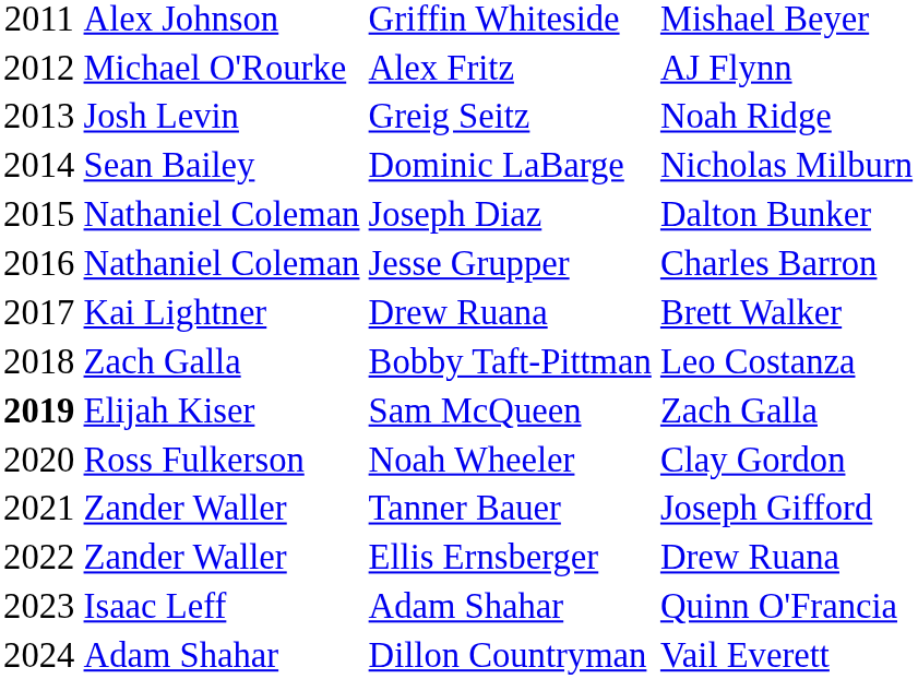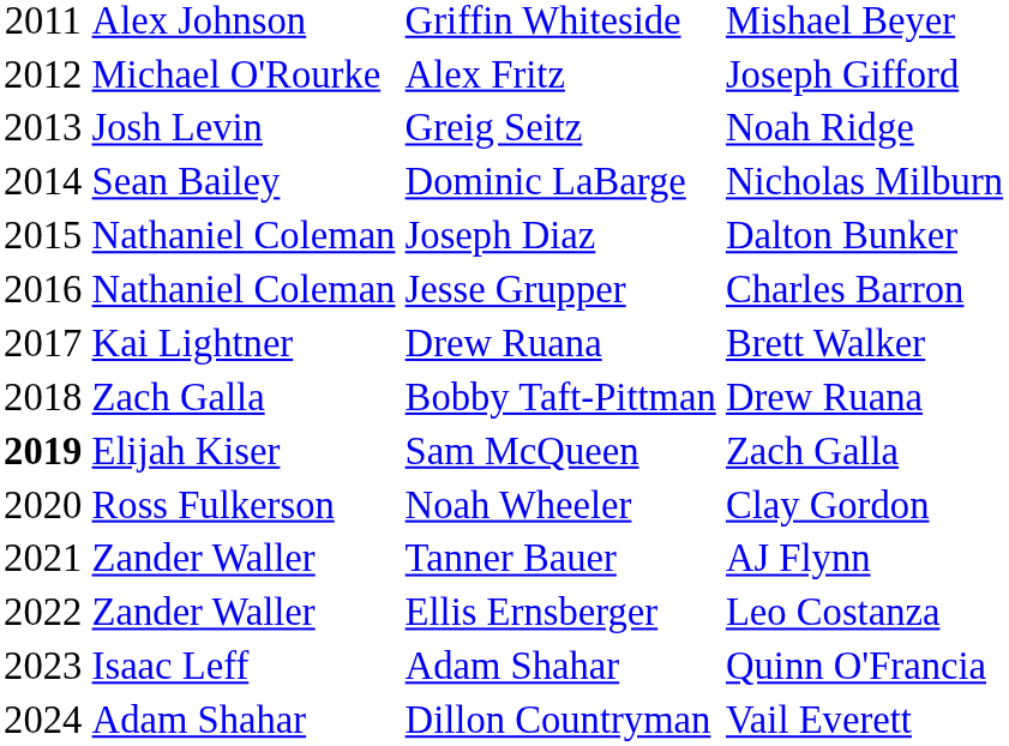 <table>
 <tr>
 <td style="text-align:center;">2011</td>
 <td><a href='#'>Alex Johnson</a></td>
 <td><a href='#'>Griffin Whiteside</a></td>
 <td><a href='#'>Mishael Beyer</a></td>
 </tr>
 <tr>
 <td style="text-align:center;">2012</td>
 <td><a href='#'>Michael O'Rourke</a></td>
 <td><a href='#'>Alex Fritz</a></td>
-<td><a href='#'>AJ Flynn</a></td>
+<td><a href='#'>Joseph Gifford</a></td>
 </tr>
 <tr>
 <td style="text-align:center;">2013</td>
 <td><a href='#'>Josh Levin</a></td>
 <td><a href='#'>Greig Seitz</a></td>
 <td><a href='#'>Noah Ridge</a></td>
 </tr>
 <tr>
 <td style="text-align:center;">2014</td>
 <td><a href='#'>Sean Bailey</a></td>
 <td><a href='#'>Dominic LaBarge</a></td>
 <td><a href='#'>Nicholas Milburn</a></td>
 </tr>
 <tr>
 <td style="text-align:center;">2015</td>
 <td><a href='#'>Nathaniel Coleman</a></td>
 <td><a href='#'>Joseph Diaz</a></td>
 <td><a href='#'>Dalton Bunker</a></td>
 </tr>
 <tr>
 <td style="text-align:center;">2016</td>
 <td><a href='#'>Nathaniel Coleman</a></td>
 <td><a href='#'>Jesse Grupper</a></td>
 <td><a href='#'>Charles Barron</a></td>
 </tr>
 <tr>
 <td style="text-align:center;">2017</td>
 <td><a href='#'>Kai Lightner</a></td>
 <td><a href='#'>Drew Ruana</a></td>
 <td><a href='#'>Brett Walker</a></td>
 </tr>
 <tr>
 <td style="text-align:center;">2018</td>
 <td><a href='#'>Zach Galla</a></td>
 <td><a href='#'>Bobby Taft-Pittman</a></td>
-<td><a href='#'>Leo Costanza</a></td>
+<td><a href='#'>Drew Ruana</a></td>
 </tr>
 <tr>
 <td style="text-align:center;"><strong>2019</strong></td>
 <td><a href='#'>Elijah Kiser</a></td>
 <td><a href='#'>Sam McQueen</a></td>
 <td><a href='#'>Zach Galla</a></td>
 </tr>
 <tr>
 <td style="text-align:center;">2020</td>
 <td><a href='#'>Ross Fulkerson</a></td>
 <td><a href='#'>Noah Wheeler</a></td>
 <td><a href='#'>Clay Gordon</a></td>
 </tr>
 <tr>
 <td style="text-align:center;">2021</td>
 <td><a href='#'>Zander Waller</a></td>
 <td><a href='#'>Tanner Bauer</a></td>
-<td><a href='#'>Joseph Gifford</a></td>
+<td><a href='#'>AJ Flynn</a></td>
 </tr>
 <tr>
 <td style="text-align:center;">2022</td>
 <td><a href='#'>Zander Waller</a></td>
 <td><a href='#'>Ellis Ernsberger</a></td>
-<td><a href='#'>Drew Ruana</a></td>
+<td><a href='#'>Leo Costanza</a></td>
 </tr>
 <tr>
 <td style="text-align:center;">2023</td>
 <td><a href='#'>Isaac Leff</a></td>
 <td><a href='#'>Adam Shahar</a></td>
 <td><a href='#'>Quinn O'Francia</a></td>
 </tr>
 <tr>
 <td style="text-align:center;">2024</td>
 <td><a href='#'>Adam Shahar</a></td>
 <td><a href='#'>Dillon Countryman</a></td>
 <td><a href='#'>Vail Everett</a></td>
 </tr>
 </table>
